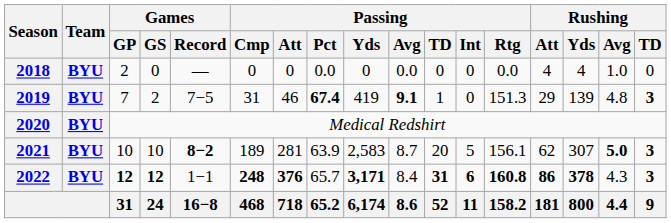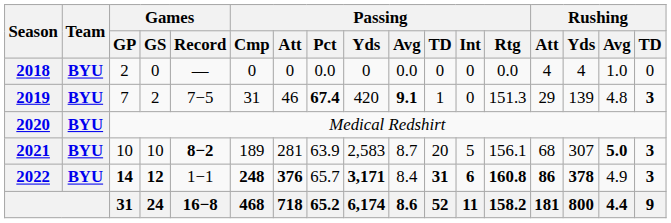 <table class="wikitable" style="text-align:center;">
 <tr>
 <th rowspan="2">Season</th>
 <th rowspan="2">Team</th>
 <th colspan="3">Games</th>
 <th colspan="8">Passing</th>
 <th colspan="5">Rushing</th>
 </tr>
 <tr>
 <th>GP</th>
 <th>GS</th>
 <th>Record</th>
 <th>Cmp</th>
 <th>Att</th>
 <th>Pct</th>
 <th>Yds</th>
 <th>Avg</th>
 <th>TD</th>
 <th>Int</th>
 <th>Rtg</th>
 <th>Att</th>
 <th>Yds</th>
 <th>Avg</th>
 <th>TD</th>
 </tr>
 <tr>
 <th><a href='#'>2018</a></th>
 <th><a href='#'>BYU</a></th>
 <td>2</td>
 <td>0</td>
 <td>—</td>
 <td>0</td>
 <td>0</td>
 <td>0.0</td>
 <td>0</td>
 <td>0.0</td>
 <td>0</td>
 <td>0</td>
 <td>0.0</td>
 <td>4</td>
 <td>4</td>
 <td>1.0</td>
 <td>0</td>
 </tr>
 <tr>
 <th><a href='#'>2019</a></th>
 <th><a href='#'>BYU</a></th>
 <td>7</td>
 <td>2</td>
 <td>7−5</td>
 <td>31</td>
 <td>46</td>
 <td><strong>67.4</strong></td>
-<td>419</td>
+<td>420</td>
 <td><strong>9.1</strong></td>
 <td>1</td>
 <td>0</td>
 <td>151.3</td>
 <td>29</td>
 <td>139</td>
 <td>4.8</td>
 <td><strong>3</strong></td>
 </tr>
 <tr>
 <th><a href='#'>2020</a></th>
 <th><a href='#'>BYU</a></th>
 <td colspan="15"><em>Medical Redshirt </em></td>
 </tr>
 <tr>
 <th><a href='#'>2021</a></th>
 <th><a href='#'>BYU</a></th>
 <td>10</td>
 <td>10</td>
 <td><strong>8−2</strong></td>
 <td>189</td>
 <td>281</td>
 <td>63.9</td>
 <td>2,583</td>
 <td>8.7</td>
 <td>20</td>
 <td>5</td>
 <td>156.1</td>
-<td>62</td>
+<td>68</td>
 <td>307</td>
 <td><strong>5.0</strong></td>
 <td><strong>3</strong></td>
 </tr>
 <tr>
 <th><a href='#'>2022</a></th>
 <th><a href='#'>BYU</a></th>
-<td><strong>12</strong></td>
+<td><strong>14</strong></td>
 <td><strong>12</strong></td>
 <td>1−1</td>
 <td><strong>248</strong></td>
 <td><strong>376</strong></td>
 <td>65.7</td>
 <td><strong>3,171</strong></td>
 <td>8.4</td>
 <td><strong>31</strong></td>
 <td><strong>6</strong></td>
 <td><strong>160.8</strong></td>
 <td><strong>86</strong></td>
 <td><strong>378</strong></td>
-<td>4.3</td>
+<td>4.9</td>
 <td><strong>3</strong></td>
 </tr>
 <tr>
 <th colspan="2"></th>
 <th>31</th>
 <th>24</th>
 <th>16−8</th>
 <th>468</th>
 <th>718</th>
 <th>65.2</th>
 <th>6,174</th>
 <th>8.6</th>
 <th>52</th>
 <th>11</th>
 <th>158.2</th>
 <th>181</th>
 <th>800</th>
 <th>4.4</th>
 <th>9</th>
 </tr>
 </table>
